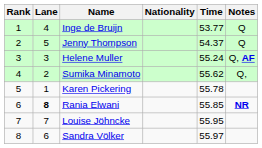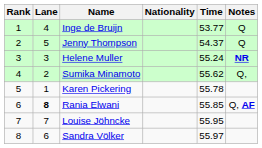 <table class="wikitable sortable" style="text-align:center">
 <tr>
 <th>Rank</th>
 <th>Lane</th>
 <th>Name</th>
 <th>Nationality</th>
 <th>Time</th>
 <th>Notes</th>
 </tr>
 <tr bgcolor=#cfc>
 <td>1</td>
 <td>4</td>
 <td align=left><a href='#'>Inge de Bruijn</a></td>
 <td align=left></td>
 <td>53.77</td>
 <td>Q</td>
 </tr>
 <tr bgcolor=#cfc>
 <td>2</td>
 <td>5</td>
 <td align=left><a href='#'>Jenny Thompson</a></td>
 <td align=left></td>
 <td>54.37</td>
 <td>Q</td>
 </tr>
 <tr bgcolor=#cfc>
 <td>3</td>
 <td>3</td>
 <td align=left><a href='#'>Helene Muller</a></td>
 <td align=left></td>
 <td>55.24</td>
-<td>Q, <strong><a href='#'>AF</a></strong></td>
+<td><strong><a href='#'>NR</a></strong></td>
 </tr>
 <tr bgcolor=#cfc>
 <td>4</td>
 <td>2</td>
 <td align=left><a href='#'>Sumika Minamoto</a></td>
 <td align=left></td>
 <td>55.62</td>
 <td>Q, </td>
 </tr>
 <tr>
 <td>5</td>
 <td>1</td>
 <td align=left><a href='#'>Karen Pickering</a></td>
 <td align=left></td>
 <td>55.78</td>
 <td></td>
 </tr>
 <tr>
 <td>6</td>
 <td><strong>8</strong></td>
 <td align=left><a href='#'>Rania Elwani</a></td>
 <td align=left></td>
 <td>55.85</td>
-<td><strong><a href='#'>NR</a></strong></td>
+<td>Q, <strong><a href='#'>AF</a></strong></td>
 </tr>
 <tr>
 <td>7</td>
 <td>7</td>
 <td align=left><a href='#'>Louise Jöhncke</a></td>
 <td align=left></td>
 <td>55.95</td>
 <td></td>
 </tr>
 <tr>
 <td>8</td>
 <td>6</td>
 <td align=left><a href='#'>Sandra Völker</a></td>
 <td align=left></td>
 <td>55.97</td>
 <td></td>
 </tr>
 </table>
